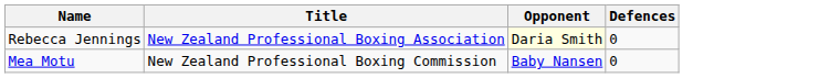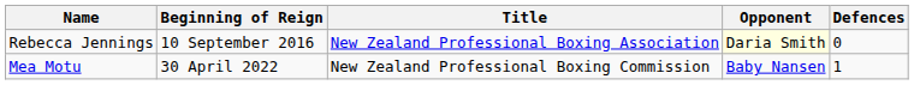 <table class="wikitable">
 <tr>
 <th>Name</th>
+<th>Beginning of Reign</th>
 <th>Title</th>
 <th>Opponent</th>
 <th>Defences</th>
 </tr>
 <tr>
 <td>Rebecca Jennings</td>
+<td>10 September 2016</td>
 <td><a href='#'>New Zealand Professional Boxing Association</a></td>
 <td style="background: lightyellow;">Daria Smith</td>
 <td>0</td>
 </tr>
 <tr>
 <td><a href='#'>Mea Motu</a></td>
+<td>30 April 2022</td>
 <td>New Zealand Professional Boxing Commission</td>
 <td><a href='#'>Baby Nansen</a></td>
-<td>0</td>
+<td>1</td>
 </tr>
 </table>
